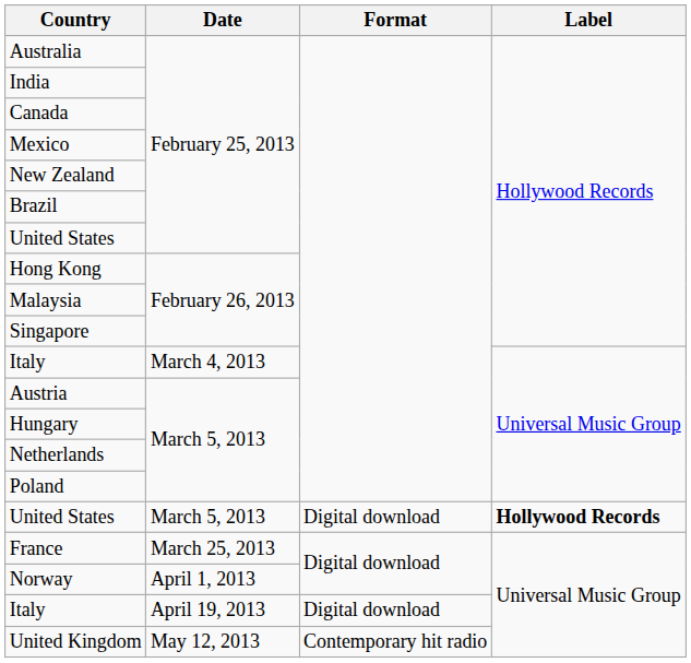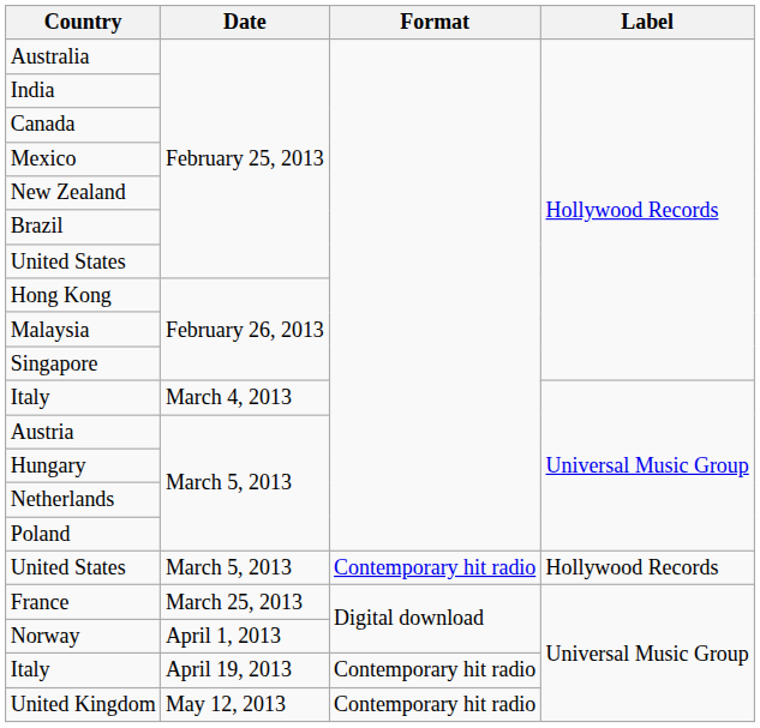 <table class="wikitable plainrowheaders">
 <tr>
 <th scope="col">Country</th>
 <th scope="col">Date</th>
 <th scope="col">Format</th>
 <th scope="col">Label</th>
 </tr>
 <tr>
 <td>Australia</td>
 <td rowspan="7">February 25, 2013</td>
 <td rowspan="15"></td>
 <td rowspan="10"><a href='#'>Hollywood Records</a></td>
 </tr>
 <tr>
 <td>India</td>
 </tr>
 <tr>
 <td>Canada</td>
 </tr>
 <tr>
 <td>Mexico</td>
 </tr>
 <tr>
 <td>New Zealand</td>
 </tr>
 <tr>
 <td>Brazil</td>
 </tr>
 <tr>
 <td>United States</td>
 </tr>
 <tr>
 <td>Hong Kong</td>
 <td rowspan="3">February 26, 2013</td>
 </tr>
 <tr>
 <td>Malaysia</td>
 </tr>
 <tr>
 <td>Singapore</td>
 </tr>
 <tr>
 <td>Italy</td>
 <td>March 4, 2013</td>
 <td rowspan="5"><a href='#'>Universal Music Group</a></td>
 </tr>
 <tr>
 <td>Austria</td>
 <td rowspan="4">March 5, 2013</td>
 </tr>
 <tr>
 <td>Hungary</td>
 </tr>
 <tr>
 <td>Netherlands</td>
 </tr>
 <tr>
 <td>Poland</td>
 </tr>
 <tr>
 <td>United States</td>
 <td>March 5, 2013</td>
-<td>Digital download</td>
-<td><strong>Hollywood Records</strong></td>
+<td><a href='#'>Contemporary hit radio</a></td>
+<td>Hollywood Records</td>
 </tr>
 <tr>
 <td>France</td>
 <td>March 25, 2013</td>
 <td rowspan="2">Digital download</td>
 <td rowspan="4">Universal Music Group</td>
 </tr>
 <tr>
 <td>Norway</td>
 <td>April 1, 2013</td>
 </tr>
 <tr>
 <td>Italy</td>
 <td>April 19, 2013</td>
-<td>Digital download</td>
+<td>Contemporary hit radio</td>
 </tr>
 <tr>
 <td>United Kingdom</td>
 <td>May 12, 2013</td>
 <td>Contemporary hit radio</td>
 </tr>
 </table>
